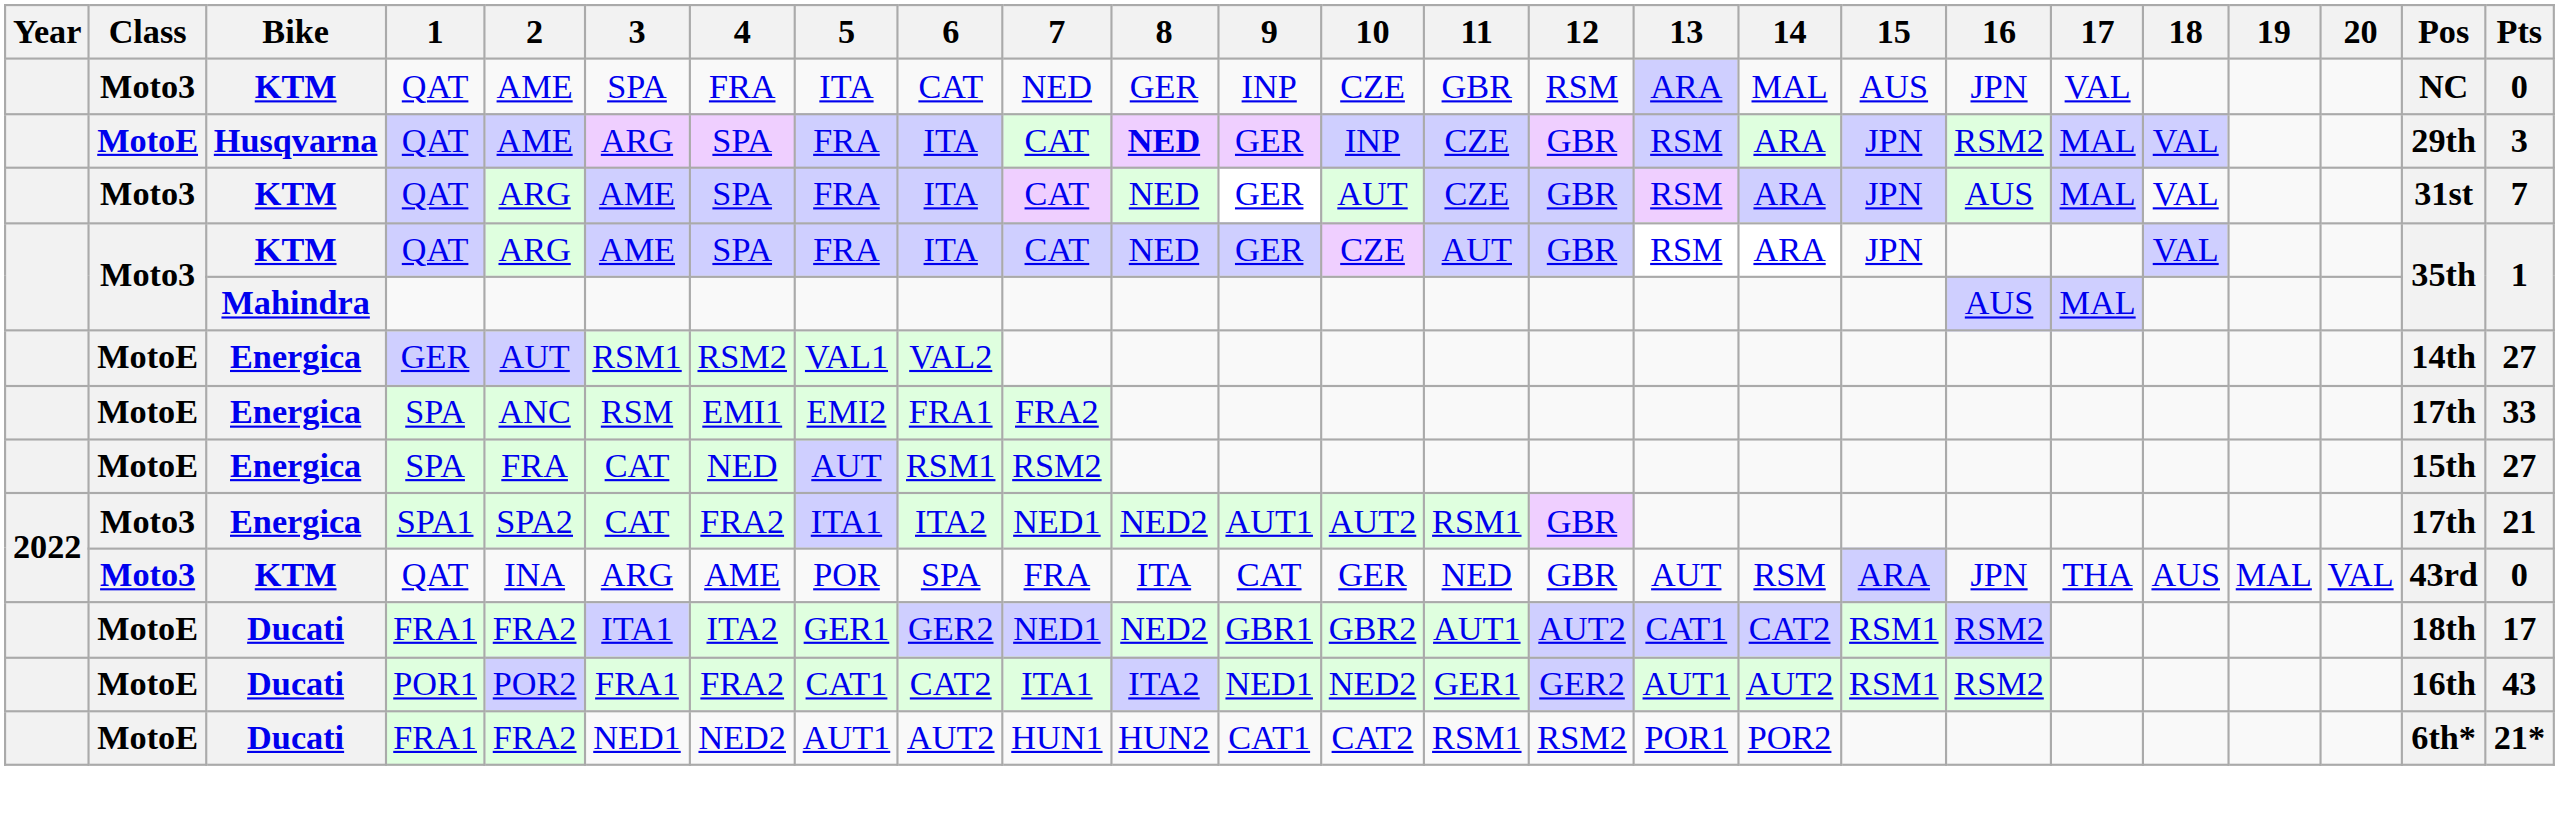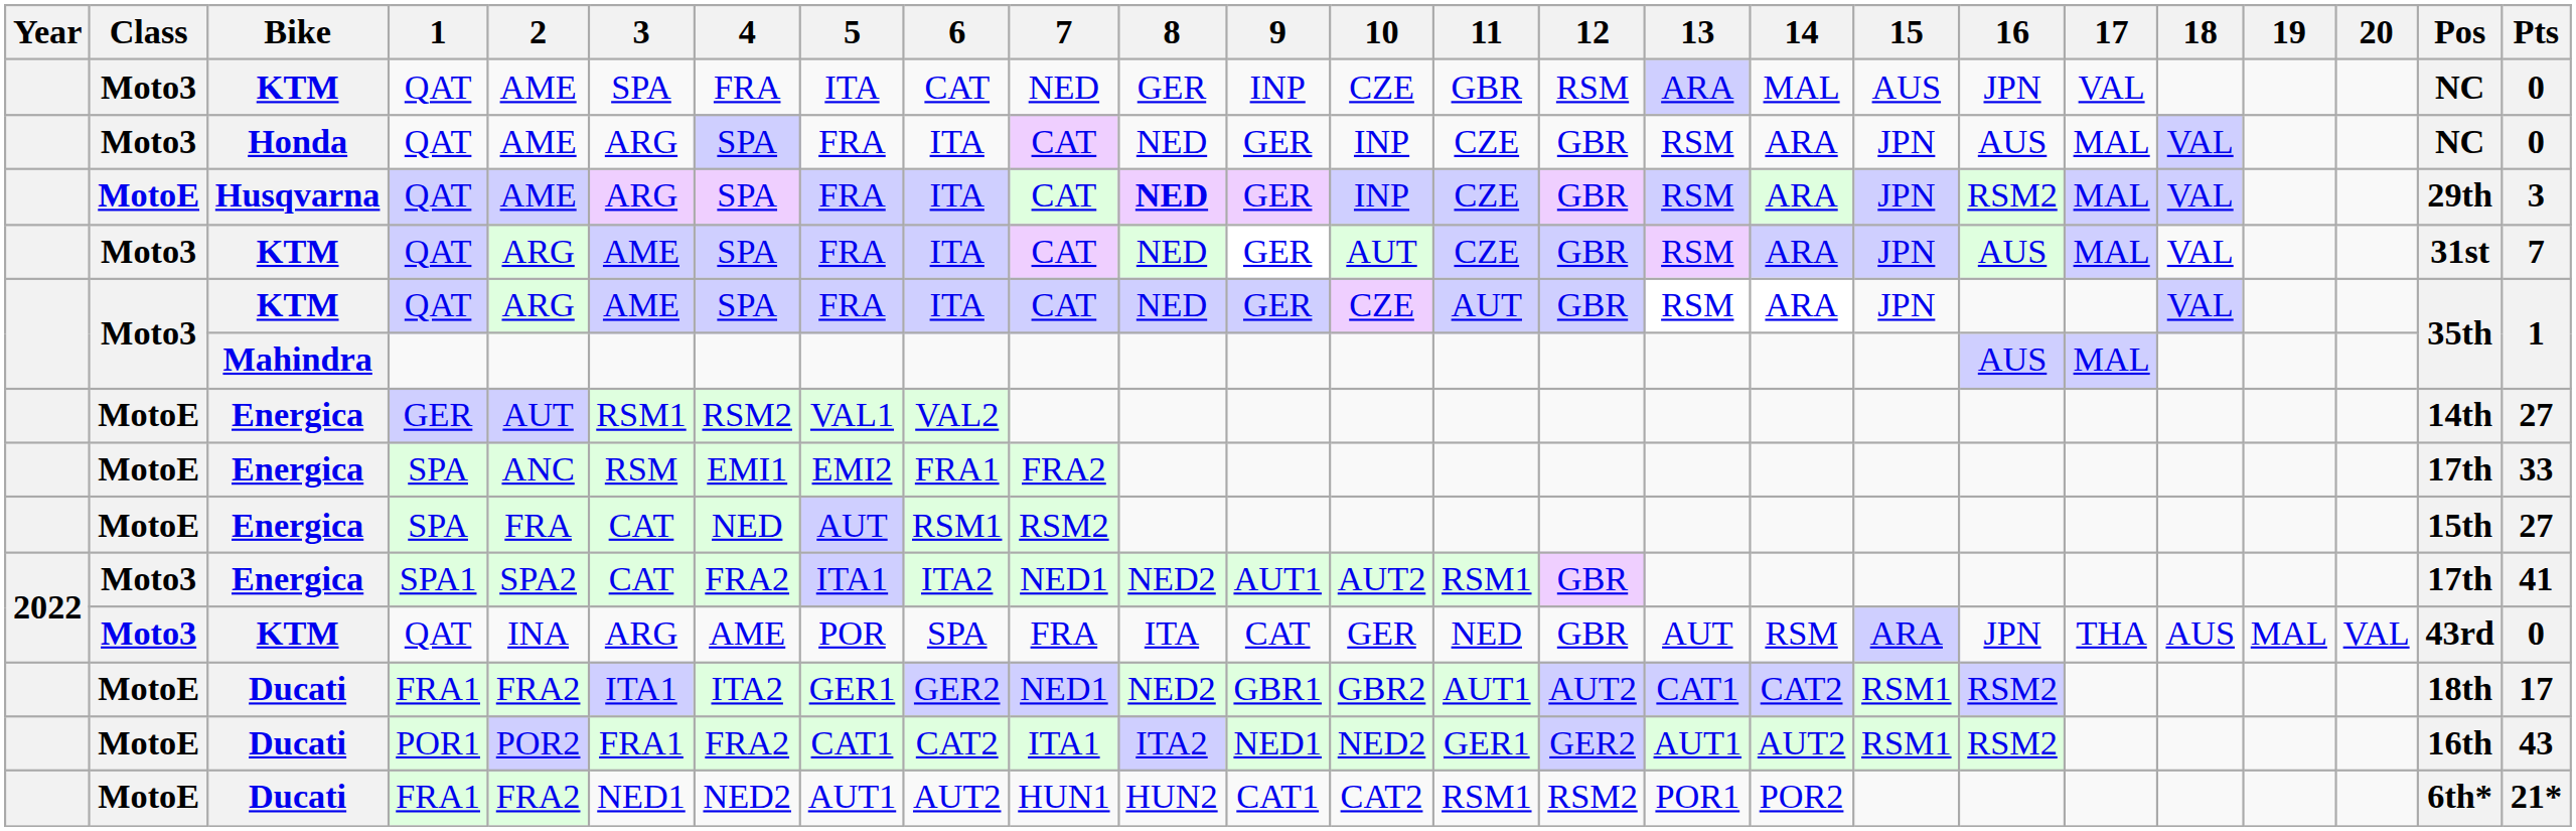 <table class="wikitable" style="text-align:center;">
 <tr>
 <th>Year</th>
 <th>Class</th>
 <th>Bike</th>
 <th>1</th>
 <th>2</th>
 <th>3</th>
 <th>4</th>
 <th>5</th>
 <th>6</th>
 <th>7</th>
 <th>8</th>
 <th>9</th>
 <th>10</th>
 <th>11</th>
 <th>12</th>
 <th>13</th>
 <th>14</th>
 <th>15</th>
 <th>16</th>
 <th>17</th>
 <th>18</th>
 <th>19</th>
 <th>20</th>
 <th>Pos</th>
 <th>Pts</th>
 </tr>
 <tr>
 <th></th>
 <th>Moto3</th>
 <th><a href='#'>KTM</a></th>
 <td><a href='#'>QAT</a></td>
 <td><a href='#'>AME</a></td>
 <td><a href='#'>SPA</a></td>
 <td><a href='#'>FRA</a></td>
 <td><a href='#'>ITA</a></td>
 <td><a href='#'>CAT</a></td>
 <td><a href='#'>NED</a></td>
 <td><a href='#'>GER</a></td>
 <td><a href='#'>INP</a></td>
 <td><a href='#'>CZE</a></td>
 <td><a href='#'>GBR</a></td>
 <td><a href='#'>RSM</a></td>
 <td style="background:#cfcfff;"><a href='#'>ARA</a><br></td>
 <td><a href='#'>MAL</a></td>
 <td><a href='#'>AUS</a></td>
 <td><a href='#'>JPN</a></td>
 <td><a href='#'>VAL</a></td>
 <td></td>
+<td></td>
+<td></td>
+<th>NC</th>
+<th>0</th>
+</tr>
+<tr>
+<th></th>
+<th>Moto3</th>
+<th><a href='#'>Honda</a></th>
+<td><a href='#'>QAT</a></td>
+<td><a href='#'>AME</a></td>
+<td><a href='#'>ARG</a></td>
+<td style="background:#cfcfff;"><a href='#'>SPA</a><br></td>
+<td><a href='#'>FRA</a></td>
+<td><a href='#'>ITA</a></td>
+<td style="background:#efcfff;"><a href='#'>CAT</a><br></td>
+<td><a href='#'>NED</a></td>
+<td><a href='#'>GER</a></td>
+<td><a href='#'>INP</a></td>
+<td><a href='#'>CZE</a></td>
+<td><a href='#'>GBR</a></td>
+<td><a href='#'>RSM</a></td>
+<td><a href='#'>ARA</a></td>
+<td><a href='#'>JPN</a></td>
+<td><a href='#'>AUS</a></td>
+<td><a href='#'>MAL</a></td>
+<td style="background:#cfcfff;"><a href='#'>VAL</a><br></td>
 <td></td>
 <td></td>
 <th>NC</th>
 <th>0</th>
 </tr>
 <tr>
 <th></th>
 <th><a href='#'>MotoE</a></th>
 <th><a href='#'>Husqvarna</a></th>
 <td style="background:#cfcfff;"><a href='#'>QAT</a><br></td>
 <td style="background:#cfcfff;"><a href='#'>AME</a><br></td>
 <td style="background:#efcfff;"><a href='#'>ARG</a><br></td>
 <td style="background:#efcfff;"><a href='#'>SPA</a><br></td>
 <td style="background:#cfcfff;"><a href='#'>FRA</a><br></td>
 <td style="background:#cfcfff;"><a href='#'>ITA</a><br></td>
 <td style="background:#dfffdf;"><a href='#'>CAT</a><br></td>
 <td style="background:#efcfff;"><strong><a href='#'>NED</a><br></strong></td>
 <td style="background:#efcfff;"><a href='#'>GER</a><br></td>
 <td style="background:#cfcfff;"><a href='#'>INP</a><br></td>
 <td style="background:#cfcfff;"><a href='#'>CZE</a><br></td>
 <td style="background:#efcfff;"><a href='#'>GBR</a><br></td>
 <td style="background:#cfcfff;"><a href='#'>RSM</a><br></td>
 <td style="background:#dfffdf;"><a href='#'>ARA</a><br></td>
 <td style="background:#cfcfff;"><a href='#'>JPN</a><br></td>
 <td style="background:#DFFFDF;"><a href='#'>RSM2</a><br></td>
 <td style="background:#cfcfff;"><a href='#'>MAL</a><br></td>
 <td style="background:#cfcfff;"><a href='#'>VAL</a><br></td>
 <td></td>
 <td></td>
 <th>29th</th>
 <th>3</th>
 </tr>
 <tr>
 <th></th>
 <th>Moto3</th>
 <th><a href='#'>KTM</a></th>
 <td style="background:#cfcfff;"><a href='#'>QAT</a><br></td>
 <td style="background:#dfffdf;"><a href='#'>ARG</a><br></td>
 <td style="background:#cfcfff;"><a href='#'>AME</a><br></td>
 <td style="background:#cfcfff;"><a href='#'>SPA</a><br></td>
 <td style="background:#cfcfff;"><a href='#'>FRA</a><br></td>
 <td style="background:#cfcfff;"><a href='#'>ITA</a><br></td>
 <td style="background:#efcfff;"><a href='#'>CAT</a><br></td>
 <td style="background:#dfffdf;"><a href='#'>NED</a><br></td>
 <td style="background:#FFFFFF;"><a href='#'>GER</a><br></td>
 <td style="background:#dfffdf;"><a href='#'>AUT</a><br></td>
 <td style="background:#cfcfff;"><a href='#'>CZE</a><br></td>
 <td style="background:#cfcfff;"><a href='#'>GBR</a><br></td>
 <td style="background:#efcfff;"><a href='#'>RSM</a><br></td>
 <td style="background:#cfcfff;"><a href='#'>ARA</a><br></td>
 <td style="background:#cfcfff;"><a href='#'>JPN</a><br></td>
 <td style="background:#dfffdf;"><a href='#'>AUS</a><br></td>
 <td style="background:#cfcfff;"><a href='#'>MAL</a><br></td>
 <td><a href='#'>VAL</a></td>
 <td></td>
 <td></td>
 <th>31st</th>
 <th>7</th>
 </tr>
 <tr>
 <th rowspan=2></th>
 <th rowspan=2>Moto3</th>
 <th><a href='#'>KTM</a></th>
 <td style="background:#cfcfff;"><a href='#'>QAT</a><br></td>
 <td style="background:#dfffdf;"><a href='#'>ARG</a> <br></td>
 <td style="background:#cfcfff;"><a href='#'>AME</a><br></td>
 <td style="background:#cfcfff;"><a href='#'>SPA</a><br></td>
 <td style="background:#cfcfff;"><a href='#'>FRA</a><br></td>
 <td style="background:#cfcfff;"><a href='#'>ITA</a><br></td>
 <td style="background:#cfcfff;"><a href='#'>CAT</a><br></td>
 <td style="background:#cfcfff;"><a href='#'>NED</a><br></td>
 <td style="background:#cfcfff;"><a href='#'>GER</a><br></td>
 <td style="background:#efcfff;"><a href='#'>CZE</a><br></td>
 <td style="background:#cfcfff;"><a href='#'>AUT</a><br></td>
 <td style="background:#cfcfff;"><a href='#'>GBR</a><br></td>
 <td style="background:#FFFFFF;"><a href='#'>RSM</a><br></td>
 <td style="background:#FFFFFF;"><a href='#'>ARA</a><br></td>
 <td><a href='#'>JPN</a></td>
 <td></td>
 <td></td>
 <td style="background:#cfcfff;"><a href='#'>VAL</a><br></td>
 <td></td>
 <td></td>
 <th rowspan="2">35th</th>
 <th rowspan="2">1</th>
 </tr>
 <tr>
 <th><a href='#'>Mahindra</a></th>
 <td></td>
 <td></td>
 <td></td>
 <td></td>
 <td></td>
 <td></td>
 <td></td>
 <td></td>
 <td></td>
 <td></td>
 <td></td>
 <td></td>
 <td></td>
 <td></td>
 <td></td>
 <td style="background:#cfcfff;"><a href='#'>AUS</a><br></td>
 <td style="background:#cfcfff;"><a href='#'>MAL</a><br></td>
 <td></td>
 <td></td>
 <td></td>
 </tr>
 <tr>
 <th></th>
 <th>MotoE</th>
 <th><a href='#'>Energica</a></th>
 <td style="background:#cfcfff;"><a href='#'>GER</a><br></td>
 <td style="background:#cfcfff;"><a href='#'>AUT</a><br></td>
 <td style="background:#dfffdf;"><a href='#'>RSM1</a><br></td>
 <td style="background:#dfffdf;"><a href='#'>RSM2</a><br></td>
 <td style="background:#dfffdf;"><a href='#'>VAL1</a><br></td>
 <td style="background:#dfffdf;"><a href='#'>VAL2</a><br></td>
 <td></td>
 <td></td>
 <td></td>
 <td></td>
 <td></td>
 <td></td>
 <td></td>
 <td></td>
 <td></td>
 <td></td>
 <td></td>
 <td></td>
 <td></td>
 <td></td>
 <th>14th</th>
 <th>27</th>
 </tr>
 <tr>
 <th></th>
 <th>MotoE</th>
 <th><a href='#'>Energica</a></th>
 <td style="background:#dfffdf;"><a href='#'>SPA</a><br></td>
 <td style="background:#dfffdf;"><a href='#'>ANC</a><br></td>
 <td style="background:#dfffdf;"><a href='#'>RSM</a><br></td>
 <td style="background:#dfffdf;"><a href='#'>EMI1</a><br></td>
 <td style="background:#dfffdf;"><a href='#'>EMI2</a><br></td>
 <td style="background:#dfffdf;"><a href='#'>FRA1</a><br></td>
 <td style="background:#dfffdf;"><a href='#'>FRA2</a><br></td>
 <td></td>
 <td></td>
 <td></td>
 <td></td>
 <td></td>
 <td></td>
 <td></td>
 <td></td>
 <td></td>
 <td></td>
 <td></td>
 <td></td>
 <td></td>
 <th>17th</th>
 <th>33</th>
 </tr>
 <tr>
 <th></th>
 <th>MotoE</th>
 <th><a href='#'>Energica</a></th>
 <td style="background:#dfffdf;"><a href='#'>SPA</a><br></td>
 <td style="background:#dfffdf;"><a href='#'>FRA</a><br></td>
 <td style="background:#dfffdf;"><a href='#'>CAT</a><br></td>
 <td style="background:#dfffdf;"><a href='#'>NED</a><br></td>
 <td style="background:#cfcfff;"><a href='#'>AUT</a><br></td>
 <td style="background:#dfffdf;"><a href='#'>RSM1</a><br></td>
 <td style="background:#dfffdf;"><a href='#'>RSM2</a><br></td>
 <td></td>
 <td></td>
 <td></td>
 <td></td>
 <td></td>
 <td></td>
 <td></td>
 <td></td>
 <td></td>
 <td></td>
 <td></td>
 <td></td>
 <td></td>
 <th>15th</th>
 <th>27</th>
 </tr>
 <tr>
 <th rowspan="2">2022</th>
 <th>Moto3</th>
 <th><a href='#'>Energica</a></th>
 <td style="background:#dfffdf;"><a href='#'>SPA1</a><br></td>
 <td style="background:#dfffdf;"><a href='#'>SPA2</a><br></td>
 <td style="background:#dfffdf;"><a href='#'>CAT</a><br></td>
 <td style="background:#dfffdf;"><a href='#'>FRA2</a><br></td>
 <td style="background:#cfcfff;"><a href='#'>ITA1</a><br></td>
 <td style="background:#dfffdf;"><a href='#'>ITA2</a><br></td>
 <td style="background:#dfffdf;"><a href='#'>NED1</a><br></td>
 <td style="background:#dfffdf;"><a href='#'>NED2</a><br></td>
 <td style="background:#dfffdf;"><a href='#'>AUT1</a><br></td>
 <td style="background:#dfffdf;"><a href='#'>AUT2</a><br></td>
 <td style="background:#dfffdf;"><a href='#'>RSM1</a><br></td>
 <td style="background:#efcfff;"><a href='#'>GBR</a><br></td>
 <td></td>
 <td></td>
 <td></td>
 <td></td>
 <td></td>
 <td></td>
 <td></td>
 <td></td>
 <th>17th</th>
-<th>21</th>
+<th>41</th>
 </tr>
 <tr>
 <th><a href='#'>Moto3</a></th>
 <th><a href='#'>KTM</a></th>
 <td><a href='#'>QAT</a></td>
 <td><a href='#'>INA</a></td>
 <td><a href='#'>ARG</a></td>
 <td><a href='#'>AME</a></td>
 <td><a href='#'>POR</a></td>
 <td><a href='#'>SPA</a></td>
 <td><a href='#'>FRA</a></td>
 <td><a href='#'>ITA</a></td>
 <td><a href='#'>CAT</a></td>
 <td><a href='#'>GER</a></td>
 <td><a href='#'>NED</a></td>
 <td><a href='#'>GBR</a></td>
 <td><a href='#'>AUT</a></td>
 <td><a href='#'>RSM</a></td>
 <td style="background:#CFCFFF;"><a href='#'>ARA</a><br></td>
 <td><a href='#'>JPN</a></td>
 <td><a href='#'>THA</a></td>
 <td><a href='#'>AUS</a></td>
 <td><a href='#'>MAL</a></td>
 <td><a href='#'>VAL</a></td>
 <th>43rd</th>
 <th>0</th>
 </tr>
 <tr>
 <th></th>
 <th>MotoE</th>
 <th><a href='#'>Ducati</a></th>
 <td style="background:#dfffdf;"><a href='#'>FRA1</a><br></td>
 <td style="background:#dfffdf;"><a href='#'>FRA2</a><br></td>
 <td style="background:#cfcfff;"><a href='#'>ITA1</a><br></td>
 <td style="background:#dfffdf;"><a href='#'>ITA2</a><br></td>
 <td style="background:#dfffdf;"><a href='#'>GER1</a><br></td>
 <td style="background:#cfcfff;"><a href='#'>GER2</a><br></td>
 <td style="background:#cfcfff;"><a href='#'>NED1</a><br></td>
 <td style="background:#dfffdf;"><a href='#'>NED2</a><br></td>
 <td style="background:#dfffdf;"><a href='#'>GBR1</a><br></td>
 <td style="background:#dfffdf;"><a href='#'>GBR2</a><br></td>
 <td style="background:#dfffdf;"><a href='#'>AUT1</a><br></td>
 <td style="background:#cfcfff;"><a href='#'>AUT2</a><br></td>
 <td style="background:#cfcfff;"><a href='#'>CAT1</a><br></td>
 <td style="background:#cfcfff;"><a href='#'>CAT2</a><br></td>
 <td style="background:#dfffdf;"><a href='#'>RSM1</a><br></td>
 <td style="background:#cfcfff;"><a href='#'>RSM2</a><br></td>
 <td></td>
 <td></td>
 <td></td>
 <td></td>
 <th>18th</th>
 <th>17</th>
 </tr>
 <tr>
 <th></th>
 <th>MotoE</th>
 <th><a href='#'>Ducati</a></th>
 <td style="background:#DFFFDF;"><a href='#'>POR1</a><br></td>
 <td style="background:#CFCFFF;"><a href='#'>POR2</a><br></td>
 <td style="background:#DFFFDF;"><a href='#'>FRA1</a><br></td>
 <td style="background:#DFFFDF;"><a href='#'>FRA2</a><br></td>
 <td style="background:#DFFFDF;"><a href='#'>CAT1</a><br></td>
 <td style="background:#DFFFDF;"><a href='#'>CAT2</a><br></td>
 <td style="background:#DFFFDF;"><a href='#'>ITA1</a><br></td>
 <td style="background:#CFCFFF;"><a href='#'>ITA2</a><br></td>
 <td style="background:#DFFFDF;"><a href='#'>NED1</a><br></td>
 <td style="background:#DFFFDF;"><a href='#'>NED2</a><br></td>
 <td style="background:#DFFFDF;"><a href='#'>GER1</a><br></td>
 <td style="background:#CFCFFF;"><a href='#'>GER2</a><br></td>
 <td style="background:#DFFFDF;"><a href='#'>AUT1</a><br></td>
 <td style="background:#DFFFDF;"><a href='#'>AUT2</a><br></td>
 <td style="background:#DFFFDF;"><a href='#'>RSM1</a><br></td>
 <td style="background:#DFFFDF;"><a href='#'>RSM2</a><br></td>
 <td></td>
 <td></td>
 <td></td>
 <td></td>
 <th>16th</th>
 <th>43</th>
 </tr>
 <tr>
 <th></th>
 <th>MotoE</th>
 <th><a href='#'>Ducati</a></th>
 <td style="background:#dfffdf;"><a href='#'>FRA1</a><br></td>
 <td style="background:#dfffdf;"><a href='#'>FRA2</a><br></td>
 <td style="background:#;"><a href='#'>NED1</a><br></td>
 <td style="background:#;"><a href='#'>NED2</a><br></td>
 <td style="background:#;"><a href='#'>AUT1</a><br></td>
 <td style="background:#;"><a href='#'>AUT2</a><br></td>
 <td style="background:#;"><a href='#'>HUN1</a><br></td>
 <td style="background:#;"><a href='#'>HUN2</a><br></td>
 <td style="background:#;"><a href='#'>CAT1</a><br></td>
 <td style="background:#;"><a href='#'>CAT2</a><br></td>
 <td style="background:#;"><a href='#'>RSM1</a><br></td>
 <td style="background:#;"><a href='#'>RSM2</a><br></td>
 <td style="background:#;"><a href='#'>POR1</a><br></td>
 <td style="background:#;"><a href='#'>POR2</a><br></td>
 <td></td>
 <td></td>
 <td></td>
 <td></td>
 <td></td>
 <td></td>
 <th>6th*</th>
 <th>21*</th>
 </tr>
 </table>
